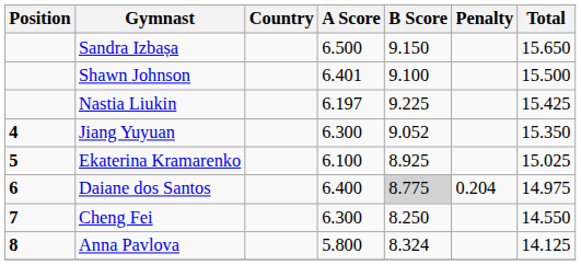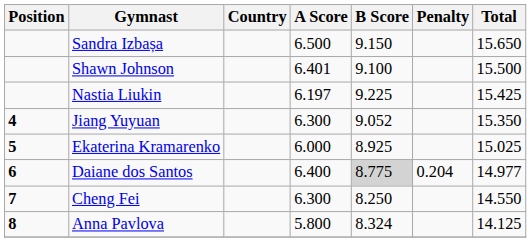 <table class="wikitable sortable" style="text-align:left; font-size:100%">
 <tr>
 <th>Position</th>
 <th>Gymnast</th>
 <th>Country</th>
 <th>A Score</th>
 <th>B Score</th>
 <th>Penalty</th>
 <th>Total</th>
 </tr>
 <tr>
 <td></td>
 <td><a href='#'>Sandra Izbașa</a></td>
 <td></td>
 <td>6.500</td>
 <td>9.150</td>
 <td></td>
 <td>15.650</td>
 </tr>
 <tr>
 <td></td>
 <td><a href='#'>Shawn Johnson</a></td>
 <td></td>
 <td>6.401</td>
 <td>9.100</td>
 <td></td>
 <td>15.500</td>
 </tr>
 <tr>
 <td></td>
 <td><a href='#'>Nastia Liukin</a></td>
 <td></td>
 <td>6.197</td>
 <td>9.225</td>
 <td></td>
 <td>15.425</td>
 </tr>
 <tr>
 <td><strong>4</strong></td>
 <td><a href='#'>Jiang Yuyuan</a></td>
 <td></td>
 <td>6.300</td>
 <td>9.052</td>
 <td></td>
 <td>15.350</td>
 </tr>
 <tr>
 <td><strong>5</strong></td>
 <td><a href='#'>Ekaterina Kramarenko</a></td>
 <td></td>
-<td>6.100</td>
+<td>6.000</td>
 <td>8.925</td>
 <td></td>
 <td>15.025</td>
 </tr>
 <tr>
 <td><strong>6</strong></td>
 <td><a href='#'>Daiane dos Santos</a></td>
 <td></td>
 <td>6.400</td>
 <td style="background: lightgrey;">8.775</td>
 <td>0.204</td>
-<td>14.975</td>
+<td>14.977</td>
 </tr>
 <tr>
 <td><strong>7</strong></td>
 <td><a href='#'>Cheng Fei</a></td>
 <td></td>
 <td>6.300</td>
 <td>8.250</td>
 <td></td>
 <td>14.550</td>
 </tr>
 <tr>
 <td><strong>8</strong></td>
 <td><a href='#'>Anna Pavlova</a></td>
 <td></td>
 <td>5.800</td>
 <td>8.324</td>
 <td></td>
 <td>14.125</td>
 </tr>
 <tr>
 </tr>
 </table>
